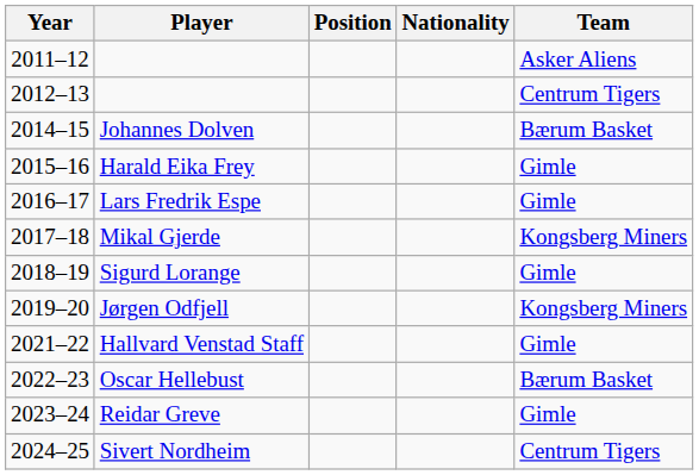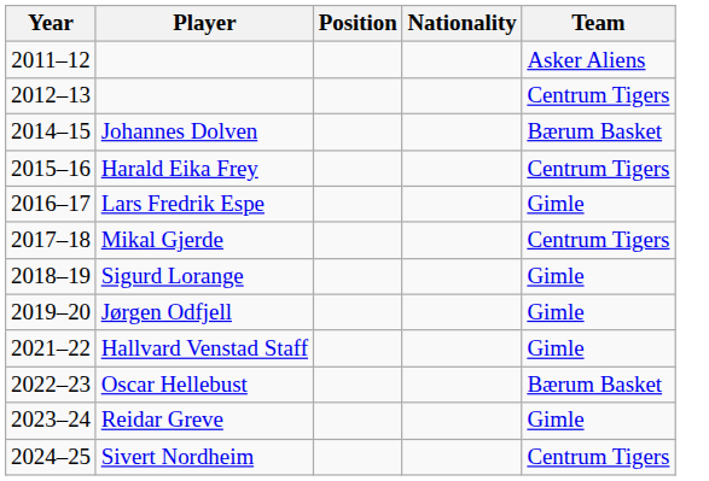 <table class="wikitable plainrowheaders sortable" summary="Year (sortable), Player (sortable), Position (sortable), Nationality (sortable) and Team (sortable)">
 <tr>
 <th scope="col">Year</th>
 <th scope="col">Player</th>
 <th scope="col">Position</th>
 <th scope="col">Nationality</th>
 <th scope="col">Team</th>
 </tr>
 <tr>
 <td align=center>2011–12</td>
 <td></td>
 <td align=center></td>
 <td></td>
 <td><a href='#'>Asker Aliens</a></td>
 </tr>
 <tr>
 <td align=center>2012–13</td>
 <td></td>
 <td align=center></td>
 <td></td>
 <td><a href='#'>Centrum Tigers</a></td>
 </tr>
 <tr>
 <td>2014–15</td>
 <td><a href='#'>Johannes Dolven</a></td>
 <td align=center></td>
 <td></td>
 <td><a href='#'>Bærum Basket</a></td>
 </tr>
 <tr>
 <td>2015–16</td>
 <td><a href='#'>Harald Eika Frey</a></td>
 <td align=center></td>
 <td></td>
-<td><a href='#'>Gimle</a></td>
+<td><a href='#'>Centrum Tigers</a></td>
 </tr>
 <tr>
 <td>2016–17</td>
 <td><a href='#'>Lars Fredrik Espe</a></td>
 <td align=center></td>
 <td></td>
 <td><a href='#'>Gimle</a></td>
 </tr>
 <tr>
 <td>2017–18</td>
 <td><a href='#'>Mikal Gjerde</a></td>
 <td align=center></td>
 <td></td>
-<td><a href='#'>Kongsberg Miners</a></td>
+<td><a href='#'>Centrum Tigers</a></td>
 </tr>
 <tr>
 <td>2018–19</td>
 <td><a href='#'>Sigurd Lorange</a></td>
 <td align=center></td>
 <td></td>
 <td><a href='#'>Gimle</a></td>
 </tr>
 <tr>
 <td>2019–20</td>
 <td><a href='#'>Jørgen Odfjell</a></td>
 <td align=center></td>
 <td></td>
-<td><a href='#'>Kongsberg Miners</a></td>
+<td><a href='#'>Gimle</a></td>
 </tr>
 <tr>
 <td>2021–22</td>
 <td><a href='#'>Hallvard Venstad Staff</a></td>
 <td align=center></td>
 <td></td>
 <td><a href='#'>Gimle</a></td>
 </tr>
 <tr>
 <td>2022–23</td>
 <td><a href='#'>Oscar Hellebust</a></td>
 <td align=center></td>
 <td></td>
 <td><a href='#'>Bærum Basket</a></td>
 </tr>
 <tr>
 <td>2023–24</td>
 <td><a href='#'>Reidar Greve</a></td>
 <td align=center></td>
 <td></td>
 <td><a href='#'>Gimle</a></td>
 </tr>
 <tr>
 <td>2024–25</td>
 <td><a href='#'>Sivert Nordheim</a></td>
 <td align=center></td>
 <td></td>
 <td><a href='#'>Centrum Tigers</a></td>
 </tr>
 </table>
